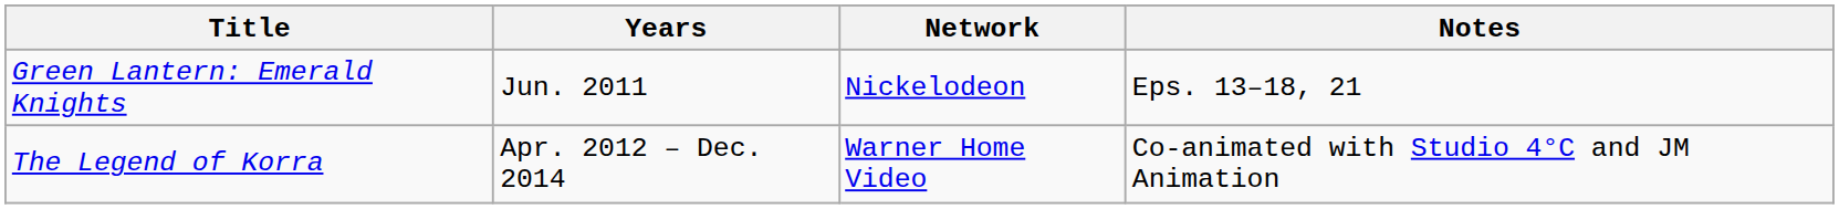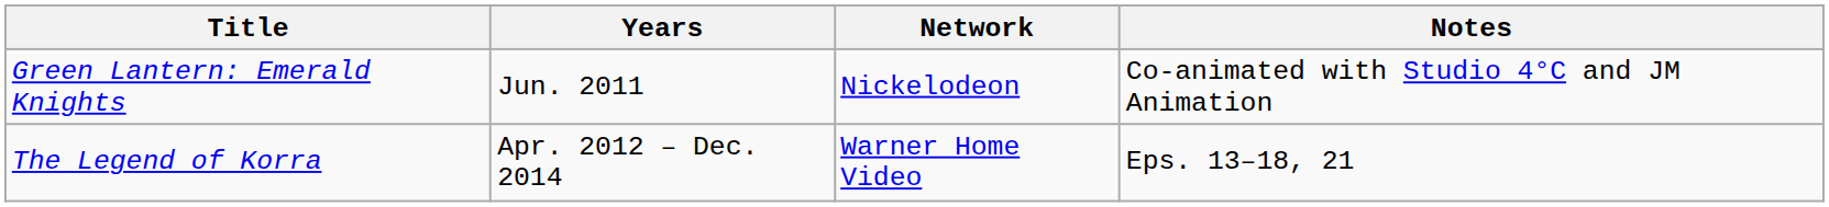 <table class="wikitable sortable">
 <tr>
 <th>Title</th>
 <th>Years</th>
 <th>Network</th>
 <th>Notes</th>
 </tr>
 <tr>
 <td><em><a href='#'>Green Lantern: Emerald Knights</a></em></td>
 <td>Jun. 2011</td>
 <td><a href='#'>Nickelodeon</a></td>
-<td>Eps. 13–18, 21</td>
+<td>Co-animated with <a href='#'>Studio 4°C</a> and JM Animation</td>
 </tr>
 <tr>
 <td><em><a href='#'>The Legend of Korra</a></em></td>
 <td>Apr. 2012 – Dec. 2014</td>
 <td><a href='#'>Warner Home Video</a></td>
-<td>Co-animated with <a href='#'>Studio 4°C</a> and JM Animation</td>
+<td>Eps. 13–18, 21</td>
 </tr>
 </table>
